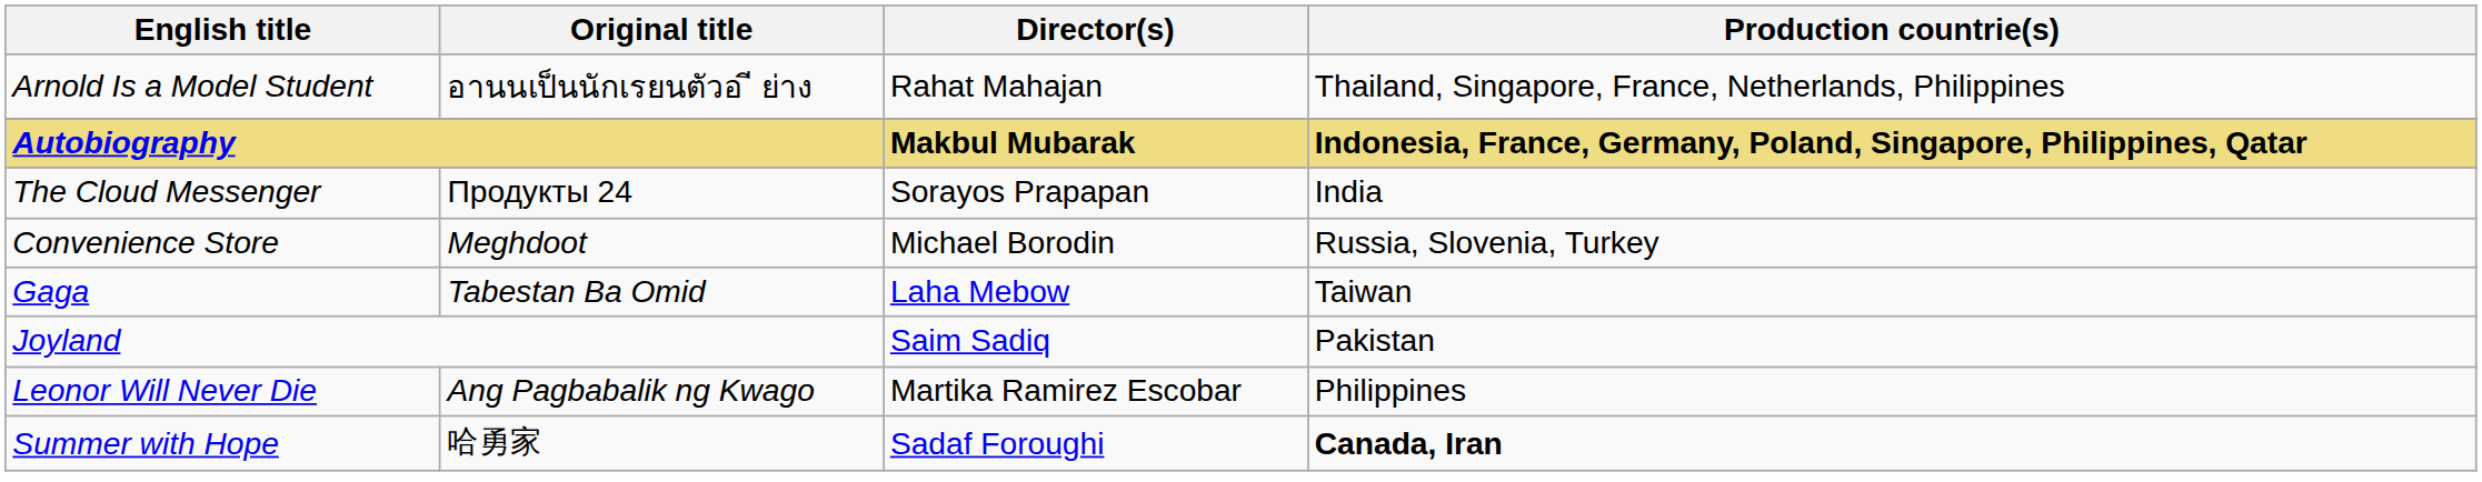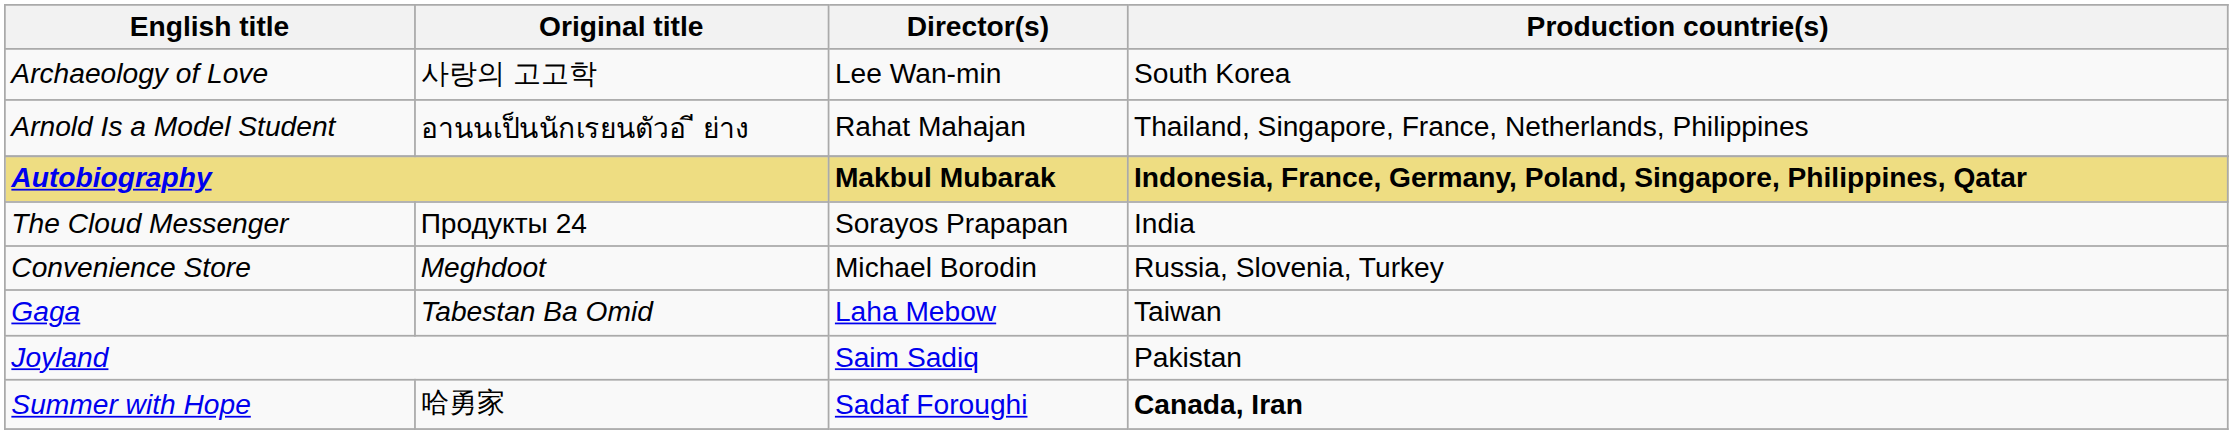 <table class="sortable wikitable" style="width:100%; margin-bottom:4px">
 <tr>
 <th scope="col">English title</th>
 <th scope="col">Original title</th>
 <th scope="col">Director(s)</th>
 <th scope="col">Production countrie(s)</th>
+</tr>
+<tr>
+<td><em>Archaeology of Love</em></td>
+<td>사랑의 고고학</td>
+<td>Lee Wan-min</td>
+<td>South Korea</td>
 </tr>
 <tr>
 <td><em>Arnold Is a Model Student</em></td>
 <td>อานนเป็นนักเรยนตัวอ ี ย่าง</td>
 <td>Rahat Mahajan</td>
 <td>Thailand, Singapore, France, Netherlands, Philippines</td>
 </tr>
 <tr>
 </tr>
 <tr style="background:#EEDD82; font-weight:bold;">
 <td colspan="2"><em><a href='#'>Autobiography</a></em></td>
 <td>Makbul Mubarak</td>
 <td>Indonesia, France, Germany, Poland, Singapore, Philippines, Qatar</td>
 </tr>
 <tr>
 <td><em>The Cloud Messenger</em></td>
 <td>Продукты 24</td>
 <td>Sorayos Prapapan</td>
 <td>India</td>
 </tr>
 <tr>
 <td><em>Convenience Store</em></td>
 <td><em>Meghdoot</em></td>
 <td>Michael Borodin</td>
 <td>Russia, Slovenia, Turkey</td>
 </tr>
 <tr>
 <td><em><a href='#'>Gaga</a></em></td>
 <td><em>Tabestan Ba Omid</em></td>
 <td><a href='#'>Laha Mebow</a></td>
 <td>Taiwan</td>
 </tr>
 <tr>
 <td colspan="2"><em><a href='#'>Joyland</a></em></td>
 <td><a href='#'>Saim Sadiq</a></td>
 <td>Pakistan</td>
 </tr>
 <tr>
-<td><em><a href='#'>Leonor Will Never Die</a></em></td>
-<td><em>Ang Pagbabalik ng Kwago</em></td>
-<td>Martika Ramirez Escobar</td>
-<td>Philippines</td>
-</tr>
-<tr>
 <td><em><a href='#'>Summer with Hope</a></em></td>
 <td>哈勇家</td>
 <td><a href='#'>Sadaf Foroughi</a></td>
 <td><strong>Canada, Iran</strong></td>
 </tr>
 </table>
